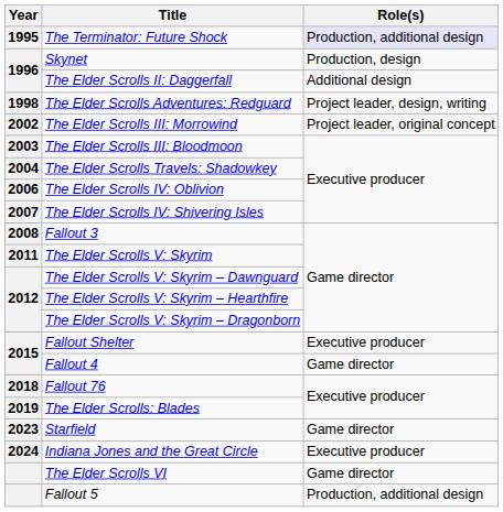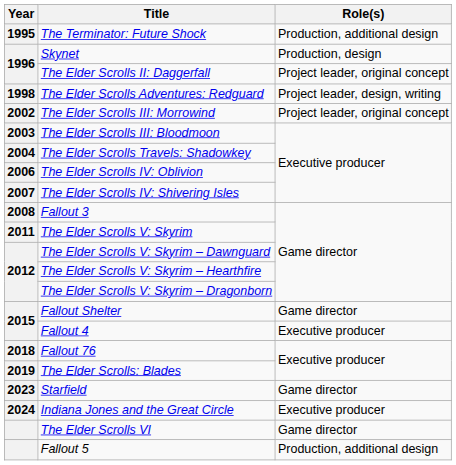 <table class="wikitable sortable plainrowheaders">
 <tr>
 <th scope="col">Year</th>
 <th scope="col">Title</th>
 <th scope="col">Role(s)</th>
 </tr>
 <tr>
 <th scope="row">1995</th>
 <td><em><a href='#'>The Terminator: Future Shock</a></em></td>
-<td style="background: lavender;">Production, additional design</td>
+<td>Production, additional design</td>
 </tr>
 <tr>
 <th scope="row" rowspan="2">1996</th>
 <td><em><a href='#'>Skynet</a></em></td>
 <td>Production, design</td>
 </tr>
 <tr>
 <td><em><a href='#'>The Elder Scrolls II: Daggerfall</a></em></td>
-<td>Additional design</td>
+<td>Project leader, original concept</td>
 </tr>
 <tr>
 <th scope="row">1998</th>
 <td><em><a href='#'>The Elder Scrolls Adventures: Redguard</a></em></td>
 <td>Project leader, design, writing</td>
 </tr>
 <tr>
 <th scope="row">2002</th>
 <td><em><a href='#'>The Elder Scrolls III: Morrowind</a></em></td>
 <td>Project leader, original concept</td>
 </tr>
 <tr>
 <th scope="row">2003</th>
 <td><em><a href='#'>The Elder Scrolls III: Bloodmoon</a></em></td>
 <td rowspan="4">Executive producer</td>
 </tr>
 <tr>
 <th scope="row">2004</th>
 <td><em><a href='#'>The Elder Scrolls Travels: Shadowkey</a></em></td>
 </tr>
 <tr>
 <th scope="row">2006</th>
 <td><em><a href='#'>The Elder Scrolls IV: Oblivion</a></em></td>
 </tr>
 <tr>
 <th scope="row">2007</th>
 <td><em><a href='#'>The Elder Scrolls IV: Shivering Isles</a></em></td>
 </tr>
 <tr>
 <th scope="row">2008</th>
 <td><em><a href='#'>Fallout 3</a></em></td>
 <td rowspan="5">Game director</td>
 </tr>
 <tr>
 <th scope="row">2011</th>
 <td><em><a href='#'>The Elder Scrolls V: Skyrim</a></em></td>
 </tr>
 <tr>
 <th scope="row" rowspan="3">2012</th>
 <td><em><a href='#'>The Elder Scrolls V: Skyrim – Dawnguard</a></em></td>
 </tr>
 <tr>
 <td><em><a href='#'>The Elder Scrolls V: Skyrim – Hearthfire</a></em></td>
 </tr>
 <tr>
 <td><em><a href='#'>The Elder Scrolls V: Skyrim – Dragonborn</a></em></td>
 </tr>
 <tr>
 <th scope="row" rowspan="2">2015</th>
 <td><em><a href='#'>Fallout Shelter</a></em></td>
-<td>Executive producer</td>
+<td>Game director</td>
 </tr>
 <tr>
 <td><em><a href='#'>Fallout 4</a></em></td>
-<td>Game director</td>
+<td>Executive producer</td>
 </tr>
 <tr>
 <th scope="row">2018</th>
 <td><em><a href='#'>Fallout 76</a></em></td>
 <td rowspan="2">Executive producer</td>
 </tr>
 <tr>
 <th scope="row">2019</th>
 <td><em><a href='#'>The Elder Scrolls: Blades</a></em></td>
 </tr>
 <tr>
 <th scope="row">2023</th>
 <td><em><a href='#'>Starfield</a></em></td>
 <td>Game director</td>
 </tr>
 <tr>
 <th scope="row">2024</th>
 <td><em><a href='#'>Indiana Jones and the Great Circle</a></em></td>
 <td>Executive producer</td>
 </tr>
 <tr>
 <th scope="row"></th>
 <td><em><a href='#'>The Elder Scrolls VI</a></em></td>
 <td>Game director</td>
 </tr>
 <tr>
 <th scope="row"></th>
 <td><em>Fallout 5</em></td>
 <td>Production, additional design</td>
 </tr>
 </table>
